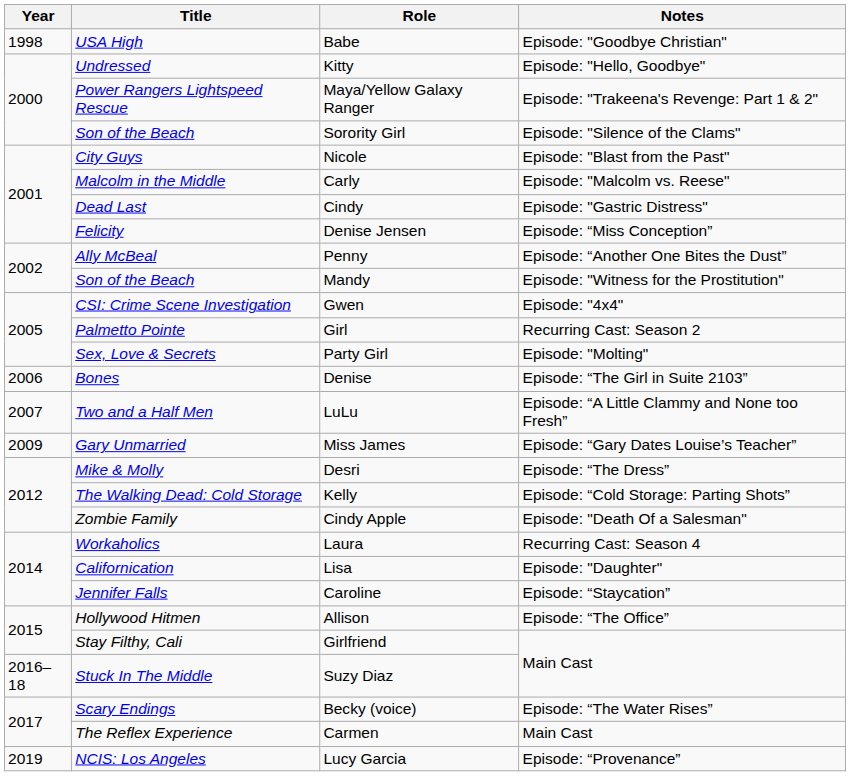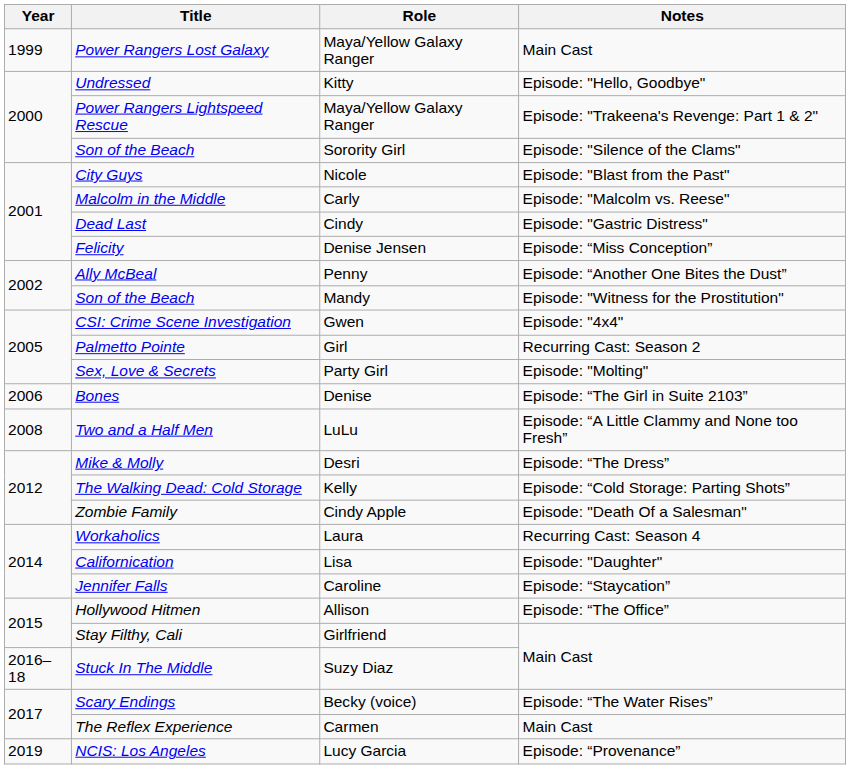 <table class="wikitable sortable">
 <tr>
 <th>Year</th>
 <th>Title</th>
 <th>Role</th>
 <th>Notes</th>
 </tr>
 <tr>
-<td>1998</td>
-<td><em><a href='#'>USA High</a></em></td>
-<td>Babe</td>
-<td>Episode: "Goodbye Christian"</td>
+<td>1999</td>
+<td><em><a href='#'>Power Rangers Lost Galaxy</a></em></td>
+<td>Maya/Yellow Galaxy Ranger</td>
+<td>Main Cast</td>
 </tr>
 <tr>
 <td rowspan="3">2000</td>
 <td><em><a href='#'>Undressed</a></em></td>
 <td>Kitty</td>
 <td>Episode: "Hello, Goodbye"</td>
 </tr>
 <tr>
 <td><em><a href='#'>Power Rangers Lightspeed Rescue</a></em></td>
 <td>Maya/Yellow Galaxy Ranger</td>
 <td>Episode: "Trakeena's Revenge: Part 1 & 2"</td>
 </tr>
 <tr>
 <td><em><a href='#'>Son of the Beach</a></em></td>
 <td>Sorority Girl</td>
 <td>Episode: "Silence of the Clams"</td>
 </tr>
 <tr>
 <td rowspan="4">2001</td>
 <td><em><a href='#'>City Guys</a></em></td>
 <td>Nicole</td>
 <td>Episode: "Blast from the Past"</td>
 </tr>
 <tr>
 <td><em><a href='#'>Malcolm in the Middle</a></em></td>
 <td>Carly</td>
 <td>Episode: "Malcolm vs. Reese"</td>
 </tr>
 <tr>
 <td><em><a href='#'>Dead Last</a></em></td>
 <td>Cindy</td>
 <td>Episode: "Gastric Distress"</td>
 </tr>
 <tr>
 <td><em><a href='#'>Felicity</a></em></td>
 <td>Denise Jensen</td>
 <td>Episode: “Miss Conception”</td>
 </tr>
 <tr>
 <td rowspan="2">2002</td>
 <td><em><a href='#'>Ally McBeal</a></em></td>
 <td>Penny</td>
 <td>Episode: “Another One Bites the Dust”</td>
 </tr>
 <tr>
 <td><em><a href='#'>Son of the Beach</a></em></td>
 <td>Mandy</td>
 <td>Episode: "Witness for the Prostitution"</td>
 </tr>
 <tr>
 <td rowspan="3">2005</td>
 <td><em><a href='#'>CSI: Crime Scene Investigation</a></em></td>
 <td>Gwen</td>
 <td>Episode: "4x4"</td>
 </tr>
 <tr>
 <td><em><a href='#'>Palmetto Pointe</a></em></td>
 <td>Girl</td>
 <td>Recurring Cast: Season 2</td>
 </tr>
 <tr>
 <td><em><a href='#'>Sex, Love & Secrets</a></em></td>
 <td>Party Girl</td>
 <td>Episode: "Molting"</td>
 </tr>
 <tr>
 <td>2006</td>
 <td><em><a href='#'>Bones</a></em></td>
 <td>Denise</td>
 <td>Episode: “The Girl in Suite 2103”</td>
 </tr>
 <tr>
-<td>2007</td>
+<td>2008</td>
 <td><em><a href='#'>Two and a Half Men</a></em></td>
 <td>LuLu</td>
 <td>Episode: “A Little Clammy and None too Fresh”</td>
-</tr>
-<tr>
-<td>2009</td>
-<td><em><a href='#'>Gary Unmarried</a></em></td>
-<td>Miss James</td>
-<td>Episode: “Gary Dates Louise’s Teacher”</td>
 </tr>
 <tr>
 <td rowspan="3">2012</td>
 <td><em><a href='#'>Mike & Molly</a></em></td>
 <td>Desri</td>
 <td>Episode: “The Dress”</td>
 </tr>
 <tr>
 <td><em><a href='#'>The Walking Dead: Cold Storage</a></em></td>
 <td>Kelly</td>
 <td>Episode: “Cold Storage: Parting Shots”</td>
 </tr>
 <tr>
 <td><em>Zombie Family</em></td>
 <td>Cindy Apple</td>
 <td>Episode: "Death Of a Salesman"</td>
 </tr>
 <tr>
 <td rowspan="3">2014</td>
 <td><em><a href='#'>Workaholics</a></em></td>
 <td>Laura</td>
 <td>Recurring Cast: Season 4</td>
 </tr>
 <tr>
 <td><em><a href='#'>Californication</a></em></td>
 <td>Lisa</td>
 <td>Episode: "Daughter"</td>
 </tr>
 <tr>
 <td><em><a href='#'>Jennifer Falls</a></em></td>
 <td>Caroline</td>
 <td>Episode: “Staycation”</td>
 </tr>
 <tr>
 <td rowspan="2">2015</td>
 <td><em>Hollywood Hitmen</em></td>
 <td>Allison</td>
 <td>Episode: “The Office”</td>
 </tr>
 <tr>
 <td><em>Stay Filthy, Cali</em></td>
 <td>Girlfriend</td>
 <td rowspan="2">Main Cast</td>
 </tr>
 <tr>
 <td>2016–18</td>
 <td><em><a href='#'>Stuck In The Middle</a></em></td>
 <td>Suzy Diaz</td>
 </tr>
 <tr>
 <td rowspan="2">2017</td>
 <td><em><a href='#'>Scary Endings</a></em></td>
 <td>Becky (voice)</td>
 <td>Episode: “The Water Rises”</td>
 </tr>
 <tr>
 <td><em>The Reflex Experience</em></td>
 <td>Carmen</td>
 <td>Main Cast</td>
 </tr>
 <tr>
 <td>2019</td>
 <td><em><a href='#'>NCIS: Los Angeles</a></em></td>
 <td>Lucy Garcia</td>
 <td>Episode: “Provenance”</td>
 </tr>
 </table>
